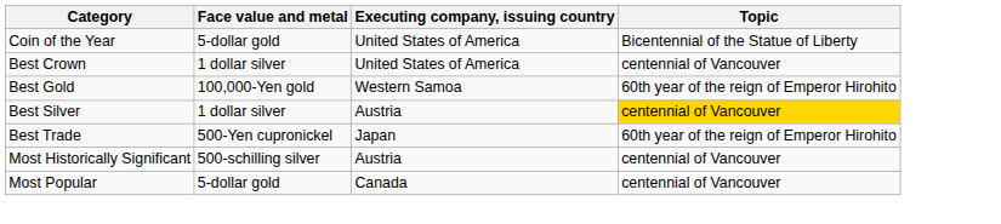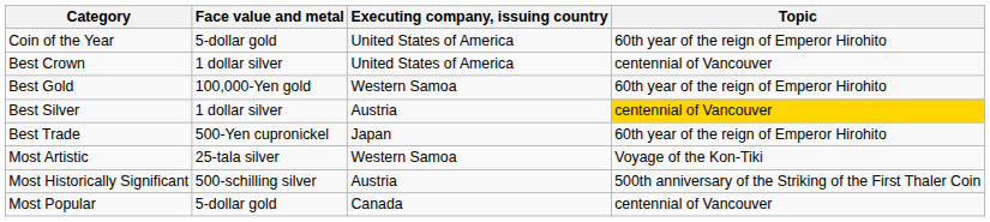 <table class="wikitable plainrowheaders">
 <tr>
 <th>Category</th>
 <th>Face value and metal</th>
 <th>Executing company, issuing country</th>
 <th>Topic</th>
 </tr>
 <tr>
 <td>Coin of the Year</td>
 <td>5-dollar gold</td>
 <td>United States of America</td>
-<td>Bicentennial of the Statue of Liberty</td>
+<td>60th year of the reign of Emperor Hirohito</td>
 </tr>
 <tr>
 <td>Best Crown</td>
 <td>1 dollar silver</td>
 <td>United States of America</td>
 <td>centennial of Vancouver</td>
 </tr>
 <tr>
 <td>Best Gold</td>
 <td>100,000-Yen gold</td>
 <td>Western Samoa</td>
 <td>60th year of the reign of Emperor Hirohito</td>
 </tr>
 <tr>
 <td>Best Silver</td>
 <td>1 dollar silver</td>
 <td>Austria</td>
 <td style="background: gold;">centennial of Vancouver</td>
 </tr>
 <tr>
 <td>Best Trade</td>
 <td>500-Yen cupronickel</td>
 <td>Japan</td>
 <td>60th year of the reign of Emperor Hirohito</td>
 </tr>
 <tr>
+<td>Most Artistic</td>
+<td>25-tala silver</td>
+<td>Western Samoa</td>
+<td>Voyage of the Kon-Tiki</td>
+</tr>
+<tr>
 <td>Most Historically Significant</td>
 <td>500-schilling silver</td>
 <td>Austria</td>
-<td>centennial of Vancouver</td>
+<td>500th anniversary of the Striking of the First Thaler Coin</td>
 </tr>
 <tr>
 <td>Most Popular</td>
 <td>5-dollar gold</td>
 <td>Canada</td>
 <td>centennial of Vancouver</td>
 </tr>
 </table>
